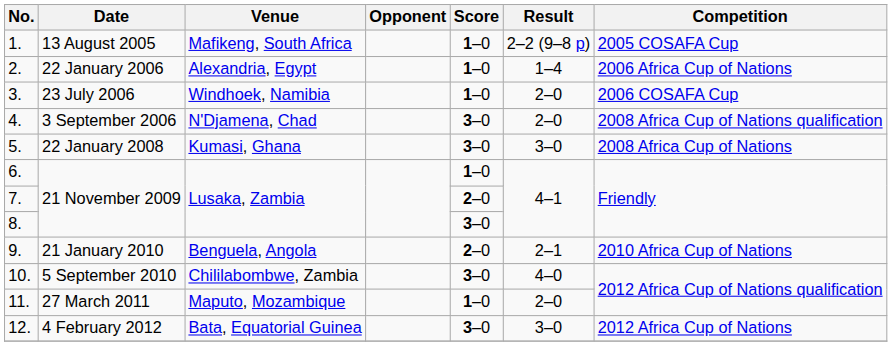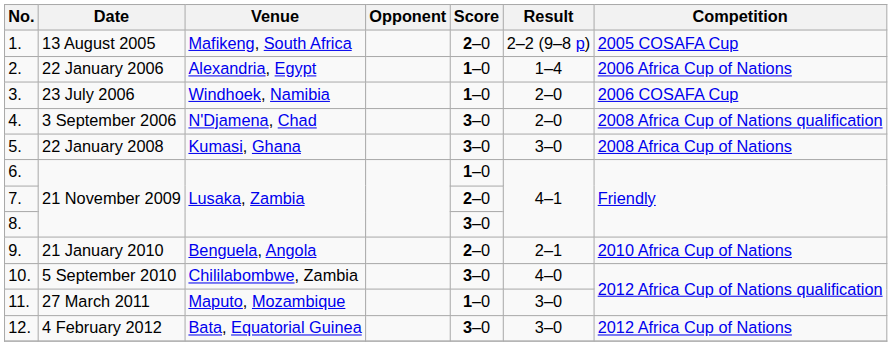 <table class="wikitable">
 <tr>
 <th>No.</th>
 <th>Date</th>
 <th>Venue</th>
 <th>Opponent</th>
 <th>Score</th>
 <th>Result</th>
 <th>Competition</th>
 </tr>
 <tr>
 <td>1.</td>
 <td>13 August 2005</td>
 <td><a href='#'>Mafikeng</a>, <a href='#'>South Africa</a></td>
 <td></td>
-<td align=center><strong>1</strong>–0</td>
+<td align=center><strong>2</strong>–0</td>
 <td align=center>2–2 (9–8 <a href='#'>p</a>)</td>
 <td><a href='#'>2005 COSAFA Cup</a></td>
 </tr>
 <tr>
 <td>2.</td>
 <td>22 January 2006</td>
 <td><a href='#'>Alexandria</a>, <a href='#'>Egypt</a></td>
 <td></td>
 <td align=center><strong>1</strong>–0</td>
 <td align=center>1–4</td>
 <td><a href='#'>2006 Africa Cup of Nations</a></td>
 </tr>
 <tr>
 <td>3.</td>
 <td>23 July 2006</td>
 <td><a href='#'>Windhoek</a>, <a href='#'>Namibia</a></td>
 <td></td>
 <td align=center><strong>1</strong>–0</td>
 <td align=center>2–0</td>
 <td><a href='#'>2006 COSAFA Cup</a></td>
 </tr>
 <tr>
 <td>4.</td>
 <td>3 September 2006</td>
 <td><a href='#'>N'Djamena</a>, <a href='#'>Chad</a></td>
 <td></td>
 <td align=center><strong>3</strong>–0</td>
 <td align=center>2–0</td>
 <td><a href='#'>2008 Africa Cup of Nations qualification</a></td>
 </tr>
 <tr>
 <td>5.</td>
 <td>22 January 2008</td>
 <td><a href='#'>Kumasi</a>, <a href='#'>Ghana</a></td>
 <td></td>
 <td align=center><strong>3</strong>–0</td>
 <td align=center>3–0</td>
 <td><a href='#'>2008 Africa Cup of Nations</a></td>
 </tr>
 <tr>
 <td>6.</td>
 <td rowspan=3>21 November 2009</td>
 <td rowspan=3><a href='#'>Lusaka</a>, <a href='#'>Zambia</a></td>
 <td rowspan=3></td>
 <td align=center><strong>1</strong>–0</td>
 <td rowspan=3 align=center>4–1</td>
 <td rowspan=3><a href='#'>Friendly</a></td>
 </tr>
 <tr>
 <td>7.</td>
 <td align=center><strong>2</strong>–0</td>
 </tr>
 <tr>
 <td>8.</td>
 <td align=center><strong>3</strong>–0</td>
 </tr>
 <tr>
 <td>9.</td>
 <td>21 January 2010</td>
 <td><a href='#'>Benguela</a>, <a href='#'>Angola</a></td>
 <td></td>
 <td align=center><strong>2</strong>–0</td>
 <td align=center>2–1</td>
 <td><a href='#'>2010 Africa Cup of Nations</a></td>
 </tr>
 <tr>
 <td>10.</td>
 <td>5 September 2010</td>
 <td><a href='#'>Chililabombwe</a>, Zambia</td>
 <td></td>
 <td align=center><strong>3</strong>–0</td>
 <td align=center>4–0</td>
 <td rowspan=2><a href='#'>2012 Africa Cup of Nations qualification</a></td>
 </tr>
 <tr>
 <td>11.</td>
 <td>27 March 2011</td>
 <td><a href='#'>Maputo</a>, <a href='#'>Mozambique</a></td>
 <td></td>
 <td align=center><strong>1</strong>–0</td>
-<td align=center>2–0</td>
+<td align=center>3–0</td>
 </tr>
 <tr>
 <td>12.</td>
 <td>4 February 2012</td>
 <td><a href='#'>Bata</a>, <a href='#'>Equatorial Guinea</a></td>
 <td></td>
 <td align=center><strong>3</strong>–0</td>
 <td align=center>3–0</td>
 <td><a href='#'>2012 Africa Cup of Nations</a></td>
 </tr>
 <tr>
 </tr>
 </table>
